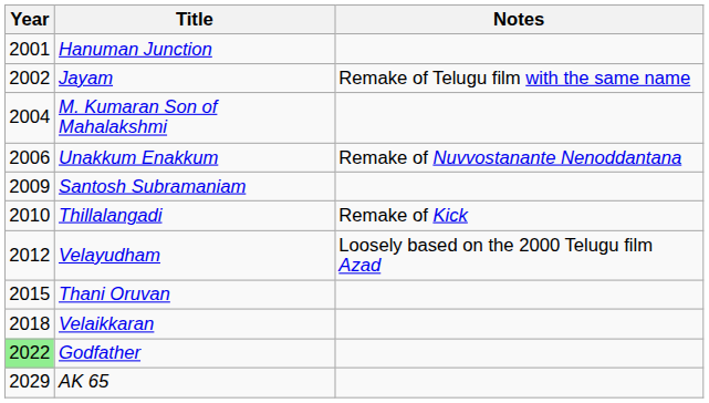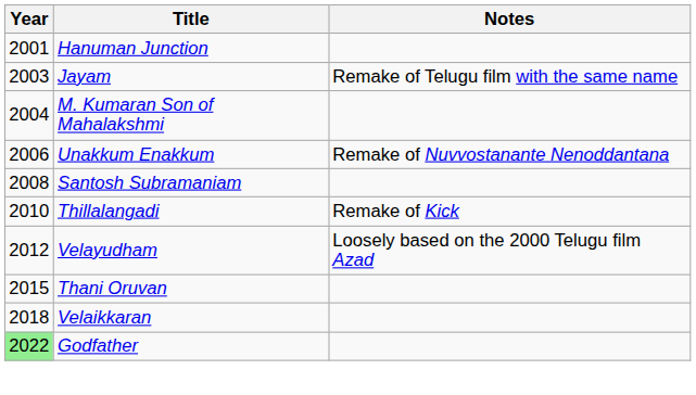 <table class="wikitable sortable">
 <tr>
 <th scope="col">Year</th>
 <th scope="col">Title</th>
 <th scope="col" class="unsortable">Notes</th>
 </tr>
 <tr>
 <td>2001</td>
 <td><em><a href='#'>Hanuman Junction</a></em></td>
 <td></td>
 </tr>
 <tr>
-<td>2002</td>
+<td>2003</td>
 <td><em><a href='#'>Jayam</a></em></td>
 <td>Remake of Telugu film <a href='#'>with the same name</a></td>
 </tr>
 <tr>
 <td>2004</td>
 <td><em><a href='#'>M. Kumaran Son of Mahalakshmi</a></em></td>
 <td></td>
 </tr>
 <tr>
 <td>2006</td>
 <td><em><a href='#'>Unakkum Enakkum</a></em></td>
 <td>Remake of <em><a href='#'>Nuvvostanante Nenoddantana</a></em></td>
 </tr>
 <tr>
-<td>2009</td>
+<td>2008</td>
 <td><em><a href='#'>Santosh Subramaniam</a></em></td>
 <td></td>
 </tr>
 <tr>
 <td>2010</td>
 <td><em><a href='#'>Thillalangadi</a></em></td>
 <td>Remake of <em><a href='#'>Kick</a></em></td>
 </tr>
 <tr>
 <td>2012</td>
 <td><em><a href='#'>Velayudham</a></em></td>
 <td>Loosely based on the 2000 Telugu film <em><a href='#'>Azad</a></em></td>
 </tr>
 <tr>
 <td>2015</td>
 <td><em><a href='#'>Thani Oruvan</a></em></td>
 <td></td>
 </tr>
 <tr>
 <td>2018</td>
 <td><em><a href='#'>Velaikkaran</a></em></td>
 <td></td>
 </tr>
 <tr>
 <td style="background: lightgreen;">2022</td>
 <td><em><a href='#'>Godfather</a></em></td>
 <td></td>
 </tr>
-<tr>
-<td>2029</td>
-<td><em>AK 65</em></td>
-<td></td>
-</tr>
 </table>
